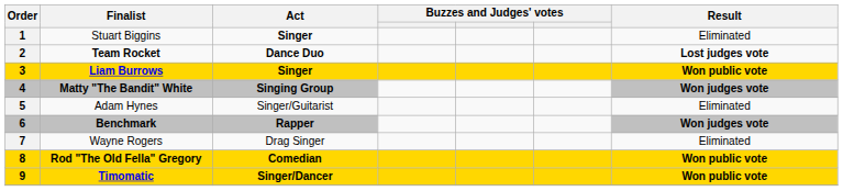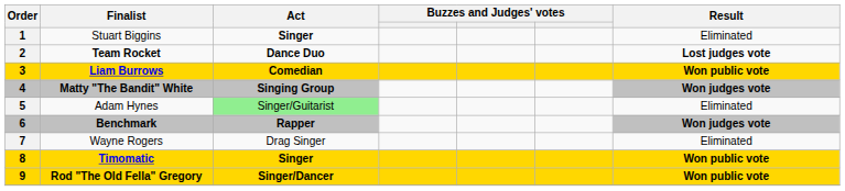 <table class="wikitable plainrowheaders sortable" style="text-align:center" width="76%;">
 <tr>
 <th scope="col" rowspan="2" style="width:1em;">Order</th>
 <th scope="col" rowspan="2" class="unsortable" style="width:17em;">Finalist</th>
 <th scope="col" rowspan="2" class="unsortable" style="width:16em;">Act</th>
 <th scope="col" colspan="3" class="unsortable" style="width:24em;">Buzzes and Judges' votes</th>
 <th scope="col" rowspan="2" style="width:23em;">Result</th>
 </tr>
 <tr>
 <th scope="col" class="unsortable" style="width:6em;"></th>
 <th scope="col" class="unsortable" style="width:6em;"></th>
 <th scope="col" class="unsortable" style="width:6em;"></th>
 </tr>
 <tr>
 <th>1</th>
 <td>Stuart Biggins</td>
 <td><strong>Singer</strong></td>
 <td></td>
 <td></td>
 <td></td>
 <td>Eliminated</td>
 </tr>
 <tr>
 <th>2</th>
 <td><strong>Team Rocket</strong></td>
 <td><strong>Dance Duo</strong></td>
 <td></td>
 <td></td>
 <td></td>
 <td><strong>Lost judges vote</strong></td>
 </tr>
 <tr>
 <th style="background:gold;">3</th>
 <td style="background:gold;"><strong><a href='#'>Liam Burrows</a></strong></td>
-<td style="background:gold;"><strong>Singer</strong></td>
+<td style="background:gold;"><strong>Comedian</strong></td>
 <td style="background:gold;"></td>
 <td style="background:gold;"></td>
 <td style="background:gold;"></td>
 <td style="background:gold;"><strong>Won public vote</strong></td>
 </tr>
 <tr>
 <th style="background:silver;">4</th>
 <td style="background:silver;"><strong>Matty "The Bandit" White</strong></td>
 <td style="background:silver;"><strong>Singing Group</strong></td>
 <td style="text-align:center;"></td>
 <td style="text-align:center;"></td>
 <td></td>
 <td style="background:silver;"><strong>Won judges vote</strong></td>
 </tr>
 <tr>
 <th>5</th>
 <td>Adam Hynes</td>
-<td>Singer/Guitarist</td>
+<td style="background: lightgreen;">Singer/Guitarist</td>
 <td></td>
 <td></td>
 <td></td>
 <td>Eliminated</td>
 </tr>
 <tr>
 <th style="background:silver;">6</th>
 <td style="background:silver;"><strong>Benchmark</strong></td>
 <td style="background:silver;"><strong>Rapper</strong></td>
 <td style="text-align:center;"></td>
 <td></td>
 <td style="text-align:center;"></td>
 <td style="background:silver;"><strong>Won judges vote</strong></td>
 </tr>
 <tr>
 <th>7</th>
 <td>Wayne Rogers</td>
 <td>Drag Singer</td>
 <td></td>
 <td></td>
 <td></td>
 <td>Eliminated</td>
 </tr>
 <tr>
 <th style="background:gold;">8</th>
-<td style="background:gold;"><strong>Rod "The Old Fella" Gregory</strong></td>
-<td style="background:gold;"><strong>Comedian</strong></td>
+<td style="background:gold;"><strong><a href='#'>Timomatic</a></strong></td>
+<td style="background:gold;"><strong>Singer</strong></td>
 <td style="background:gold;"></td>
 <td style="background:gold;"></td>
 <td style="background:gold;"></td>
 <td style="background:gold;"><strong>Won public vote</strong></td>
 </tr>
 <tr>
 <th style="background:gold;">9</th>
-<td style="background:gold;"><strong><a href='#'>Timomatic</a></strong></td>
+<td style="background:gold;"><strong>Rod "The Old Fella" Gregory</strong></td>
 <td style="background:gold;"><strong>Singer/Dancer</strong></td>
 <td style="background:gold;"></td>
 <td style="background:gold;"></td>
 <td style="background:gold;"></td>
 <td style="background:gold;"><strong>Won public vote</strong></td>
 </tr>
 <tr>
 </tr>
 </table>
